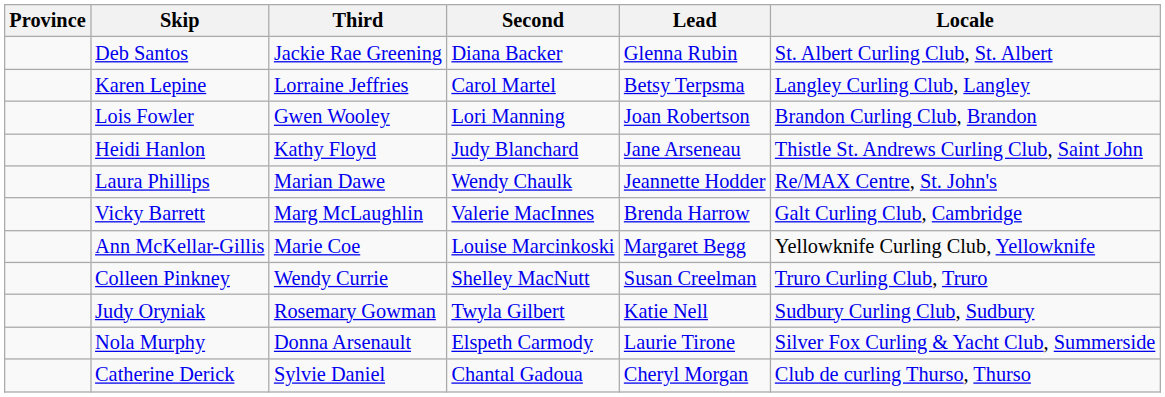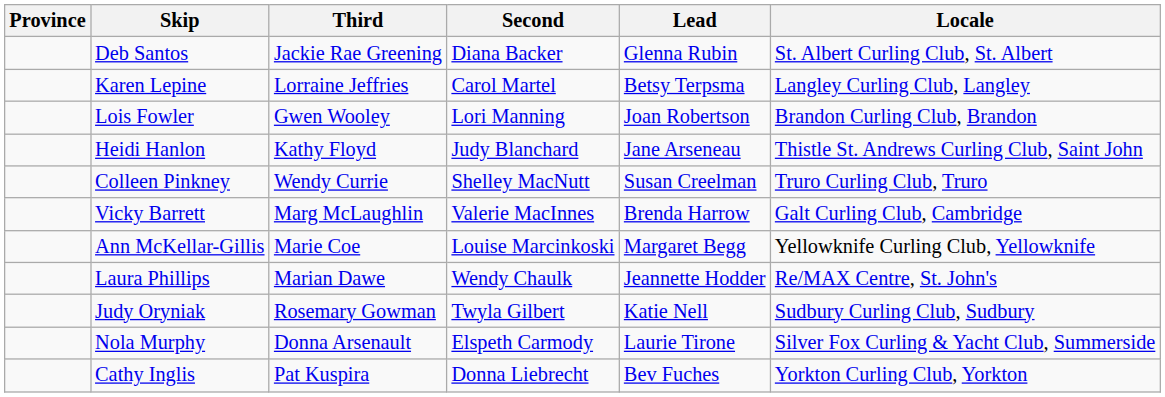 <table class=wikitable>
 <tr>
 <th>Province</th>
 <th>Skip</th>
 <th>Third</th>
 <th>Second</th>
 <th>Lead</th>
 <th>Locale</th>
 </tr>
 <tr>
 <td></td>
 <td><a href='#'>Deb Santos</a></td>
 <td><a href='#'>Jackie Rae Greening</a></td>
 <td><a href='#'>Diana Backer</a></td>
 <td><a href='#'>Glenna Rubin</a></td>
 <td><a href='#'>St. Albert Curling Club</a>, <a href='#'>St. Albert</a></td>
 </tr>
 <tr>
 <td></td>
 <td><a href='#'>Karen Lepine</a></td>
 <td><a href='#'>Lorraine Jeffries</a></td>
 <td><a href='#'>Carol Martel</a></td>
 <td><a href='#'>Betsy Terpsma</a></td>
 <td><a href='#'>Langley Curling Club</a>, <a href='#'>Langley</a></td>
 </tr>
 <tr>
 <td></td>
 <td><a href='#'>Lois Fowler</a></td>
 <td><a href='#'>Gwen Wooley</a></td>
 <td><a href='#'>Lori Manning</a></td>
 <td><a href='#'>Joan Robertson</a></td>
 <td><a href='#'>Brandon Curling Club</a>, <a href='#'>Brandon</a></td>
 </tr>
 <tr>
 <td></td>
 <td><a href='#'>Heidi Hanlon</a></td>
 <td><a href='#'>Kathy Floyd</a></td>
 <td><a href='#'>Judy Blanchard</a></td>
 <td><a href='#'>Jane Arseneau</a></td>
 <td><a href='#'>Thistle St. Andrews Curling Club</a>, <a href='#'>Saint John</a></td>
 </tr>
 <tr>
 <td></td>
-<td><a href='#'>Laura Phillips</a></td>
-<td><a href='#'>Marian Dawe</a></td>
-<td><a href='#'>Wendy Chaulk</a></td>
-<td><a href='#'>Jeannette Hodder</a></td>
-<td><a href='#'>Re/MAX Centre</a>, <a href='#'>St. John's</a></td>
+<td><a href='#'>Colleen Pinkney</a></td>
+<td><a href='#'>Wendy Currie</a></td>
+<td><a href='#'>Shelley MacNutt</a></td>
+<td><a href='#'>Susan Creelman</a></td>
+<td><a href='#'>Truro Curling Club</a>, <a href='#'>Truro</a></td>
 </tr>
 <tr>
 <td></td>
 <td><a href='#'>Vicky Barrett</a></td>
 <td><a href='#'>Marg McLaughlin</a></td>
 <td><a href='#'>Valerie MacInnes</a></td>
 <td><a href='#'>Brenda Harrow</a></td>
 <td><a href='#'>Galt Curling Club</a>, <a href='#'>Cambridge</a></td>
 </tr>
 <tr>
 <td></td>
 <td><a href='#'>Ann McKellar-Gillis</a></td>
 <td><a href='#'>Marie Coe</a></td>
 <td><a href='#'>Louise Marcinkoski</a></td>
 <td><a href='#'>Margaret Begg</a></td>
 <td>Yellowknife Curling Club, <a href='#'>Yellowknife</a></td>
 </tr>
 <tr>
 <td></td>
-<td><a href='#'>Colleen Pinkney</a></td>
-<td><a href='#'>Wendy Currie</a></td>
-<td><a href='#'>Shelley MacNutt</a></td>
-<td><a href='#'>Susan Creelman</a></td>
-<td><a href='#'>Truro Curling Club</a>, <a href='#'>Truro</a></td>
+<td><a href='#'>Laura Phillips</a></td>
+<td><a href='#'>Marian Dawe</a></td>
+<td><a href='#'>Wendy Chaulk</a></td>
+<td><a href='#'>Jeannette Hodder</a></td>
+<td><a href='#'>Re/MAX Centre</a>, <a href='#'>St. John's</a></td>
 </tr>
 <tr>
 <td></td>
 <td><a href='#'>Judy Oryniak</a></td>
 <td><a href='#'>Rosemary Gowman</a></td>
 <td><a href='#'>Twyla Gilbert</a></td>
 <td><a href='#'>Katie Nell</a></td>
 <td><a href='#'>Sudbury Curling Club</a>, <a href='#'>Sudbury</a></td>
 </tr>
 <tr>
 <td></td>
 <td><a href='#'>Nola Murphy</a></td>
 <td><a href='#'>Donna Arsenault</a></td>
 <td><a href='#'>Elspeth Carmody</a></td>
 <td><a href='#'>Laurie Tirone</a></td>
 <td><a href='#'>Silver Fox Curling & Yacht Club</a>, <a href='#'>Summerside</a></td>
 </tr>
 <tr>
 <td></td>
-<td><a href='#'>Catherine Derick</a></td>
-<td><a href='#'>Sylvie Daniel</a></td>
-<td><a href='#'>Chantal Gadoua</a></td>
-<td><a href='#'>Cheryl Morgan</a></td>
-<td><a href='#'>Club de curling Thurso</a>, <a href='#'>Thurso</a></td>
+<td><a href='#'>Cathy Inglis</a></td>
+<td><a href='#'>Pat Kuspira</a></td>
+<td><a href='#'>Donna Liebrecht</a></td>
+<td><a href='#'>Bev Fuches</a></td>
+<td><a href='#'>Yorkton Curling Club</a>, <a href='#'>Yorkton</a></td>
 </tr>
 </table>
